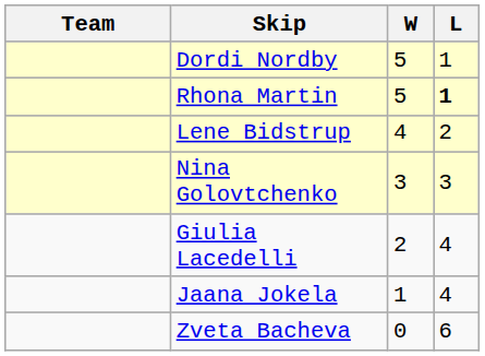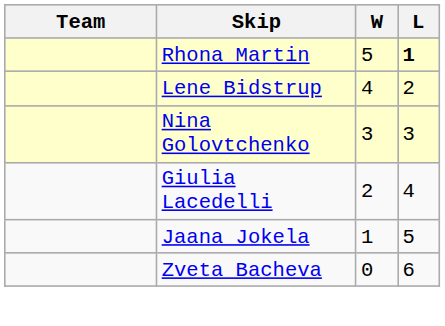 <table class="wikitable">
 <tr>
 <th width="90">Team</th>
 <th width="120">Skip</th>
 <th width="20">W</th>
 <th width="20">L</th>
-</tr>
-<tr bgcolor="#ffffcc">
-<td></td>
-<td><a href='#'>Dordi Nordby</a></td>
-<td>5</td>
-<td>1</td>
 </tr>
 <tr bgcolor="#ffffcc">
 <td></td>
 <td><a href='#'>Rhona Martin</a></td>
 <td>5</td>
 <td><strong>1</strong></td>
 </tr>
 <tr bgcolor="#ffffcc">
 <td></td>
 <td><a href='#'>Lene Bidstrup</a></td>
 <td>4</td>
 <td>2</td>
 </tr>
 <tr bgcolor="#ffffcc">
 <td></td>
 <td><a href='#'>Nina Golovtchenko</a></td>
 <td>3</td>
 <td>3</td>
 </tr>
 <tr>
 <td></td>
 <td><a href='#'>Giulia Lacedelli</a></td>
 <td>2</td>
 <td>4</td>
 </tr>
 <tr>
 <td></td>
 <td><a href='#'>Jaana Jokela</a></td>
 <td>1</td>
-<td>4</td>
+<td>5</td>
 </tr>
 <tr>
 <td></td>
 <td><a href='#'>Zveta Bacheva</a></td>
 <td>0</td>
 <td>6</td>
 </tr>
 </table>
